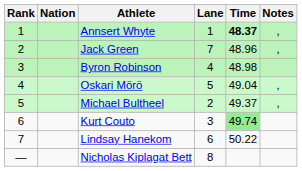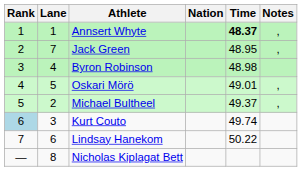 <table class="wikitable sortable" style="text-align:center">
 <tr>
 <th>Rank</th>
+<th>Lane</th>
+<th>Athlete</th>
 <th>Nation</th>
-<th>Athlete</th>
-<th>Lane</th>
 <th>Time</th>
 <th>Notes</th>
 </tr>
 <tr bgcolor=#bbf3bb>
 <td>1</td>
+<td>1</td>
+<td align=left><a href='#'>Annsert Whyte</a></td>
 <td align=left></td>
-<td align=left><a href='#'>Annsert Whyte</a></td>
-<td>1</td>
 <td><strong>48.37</strong></td>
 <td>, </td>
 </tr>
 <tr bgcolor=#bbf3bb>
 <td>2</td>
+<td>7</td>
+<td align=left><a href='#'>Jack Green</a></td>
 <td align=left></td>
-<td align=left><a href='#'>Jack Green</a></td>
-<td>7</td>
-<td>48.96</td>
+<td>48.95</td>
 <td>, </td>
 </tr>
 <tr bgcolor=#bbf3bb>
 <td>3</td>
+<td>4</td>
+<td align=left><a href='#'>Byron Robinson</a></td>
 <td align=left></td>
-<td align=left><a href='#'>Byron Robinson</a></td>
-<td>4</td>
 <td>48.98</td>
 <td></td>
 </tr>
 <tr bgcolor=#ccf9cc>
 <td>4</td>
+<td>5</td>
+<td align=left><a href='#'>Oskari Mörö</a></td>
 <td align=left></td>
-<td align=left><a href='#'>Oskari Mörö</a></td>
-<td>5</td>
-<td>49.04</td>
+<td>49.01</td>
 <td>, </td>
 </tr>
 <tr bgcolor=#ccf9cc>
 <td>5</td>
+<td>2</td>
+<td align=left><a href='#'>Michael Bultheel</a></td>
 <td align=left></td>
-<td align=left><a href='#'>Michael Bultheel</a></td>
-<td>2</td>
 <td>49.37</td>
 <td>, </td>
 </tr>
 <tr>
-<td>6</td>
+<td style="background: lightblue;">6</td>
+<td>3</td>
+<td align=left><a href='#'>Kurt Couto</a></td>
 <td align=left></td>
-<td align=left><a href='#'>Kurt Couto</a></td>
-<td>3</td>
-<td style="background: lightgreen;">49.74</td>
+<td>49.74</td>
 <td></td>
 </tr>
 <tr>
 <td>7</td>
+<td>6</td>
+<td align=left><a href='#'>Lindsay Hanekom</a></td>
 <td align=left></td>
-<td align=left><a href='#'>Lindsay Hanekom</a></td>
-<td>6</td>
 <td>50.22</td>
 <td></td>
 </tr>
 <tr>
 <td data-sort-value=8>—</td>
+<td>8</td>
+<td align=left><a href='#'>Nicholas Kiplagat Bett</a></td>
 <td align=left></td>
-<td align=left><a href='#'>Nicholas Kiplagat Bett</a></td>
-<td>8</td>
 <td data-sort-value=80.00></td>
 <td></td>
 </tr>
 </table>
